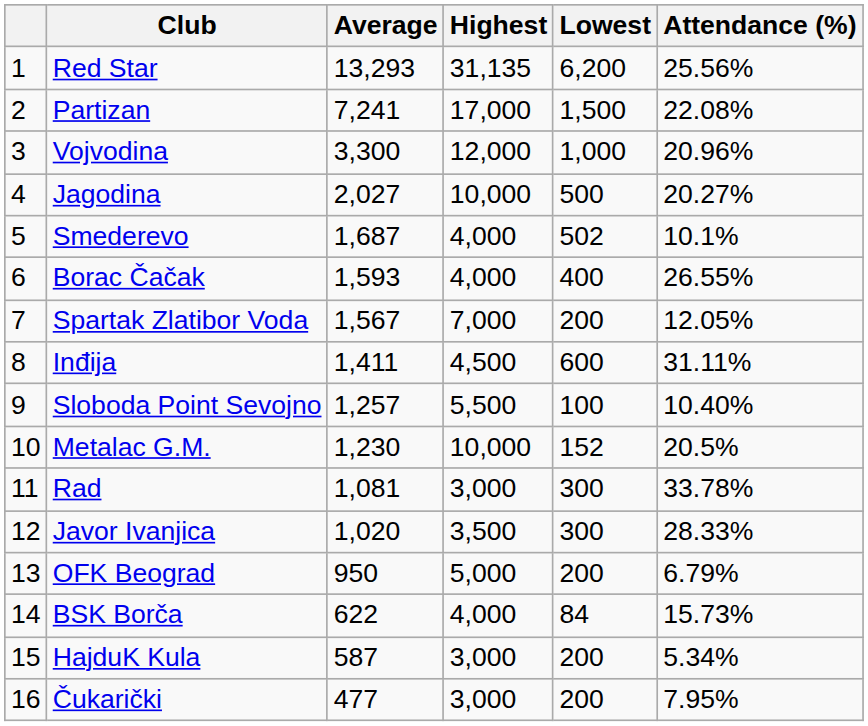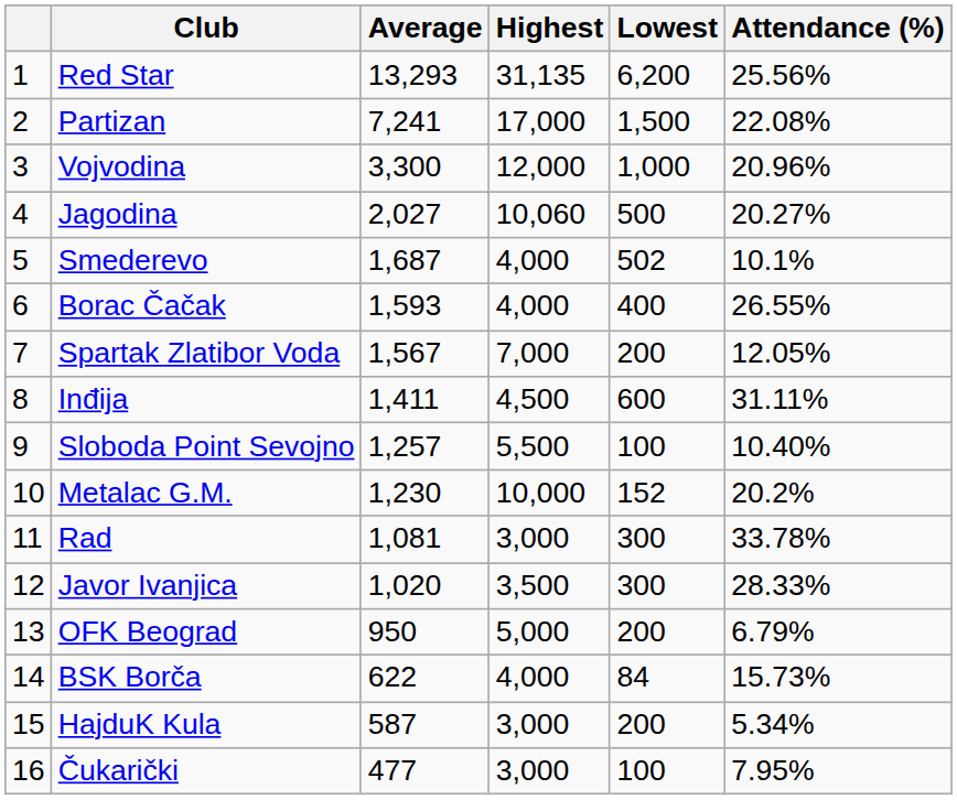 <table class="wikitable sortable">
 <tr>
 <th></th>
 <th>Club</th>
 <th>Average</th>
 <th>Highest</th>
 <th>Lowest</th>
 <th>Attendance (%)</th>
 </tr>
 <tr>
 <td>1</td>
 <td><a href='#'>Red Star</a></td>
 <td>13,293</td>
 <td>31,135</td>
 <td>6,200</td>
 <td>25.56%</td>
 </tr>
 <tr>
 <td>2</td>
 <td><a href='#'>Partizan</a></td>
 <td>7,241</td>
 <td>17,000</td>
 <td>1,500</td>
 <td>22.08%</td>
 </tr>
 <tr>
 <td>3</td>
 <td><a href='#'>Vojvodina</a></td>
 <td>3,300</td>
 <td>12,000</td>
 <td>1,000</td>
 <td>20.96%</td>
 </tr>
 <tr>
 <td>4</td>
 <td><a href='#'>Jagodina</a></td>
 <td>2,027</td>
-<td>10,000</td>
+<td>10,060</td>
 <td>500</td>
 <td>20.27%</td>
 </tr>
 <tr>
 <td>5</td>
 <td><a href='#'>Smederevo</a></td>
 <td>1,687</td>
 <td>4,000</td>
 <td>502</td>
 <td>10.1%</td>
 </tr>
 <tr>
 <td>6</td>
 <td><a href='#'>Borac Čačak</a></td>
 <td>1,593</td>
 <td>4,000</td>
 <td>400</td>
 <td>26.55%</td>
 </tr>
 <tr>
 <td>7</td>
 <td><a href='#'>Spartak Zlatibor Voda</a></td>
 <td>1,567</td>
 <td>7,000</td>
 <td>200</td>
 <td>12.05%</td>
 </tr>
 <tr>
 <td>8</td>
 <td><a href='#'>Inđija</a></td>
 <td>1,411</td>
 <td>4,500</td>
 <td>600</td>
 <td>31.11%</td>
 </tr>
 <tr>
 <td>9</td>
 <td><a href='#'>Sloboda Point Sevojno</a></td>
 <td>1,257</td>
 <td>5,500</td>
 <td>100</td>
 <td>10.40%</td>
 </tr>
 <tr>
 <td>10</td>
 <td><a href='#'>Metalac G.M.</a></td>
 <td>1,230</td>
 <td>10,000</td>
 <td>152</td>
-<td>20.5%</td>
+<td>20.2%</td>
 </tr>
 <tr>
 <td>11</td>
 <td><a href='#'>Rad</a></td>
 <td>1,081</td>
 <td>3,000</td>
 <td>300</td>
 <td>33.78%</td>
 </tr>
 <tr>
 <td>12</td>
 <td><a href='#'>Javor Ivanjica</a></td>
 <td>1,020</td>
 <td>3,500</td>
 <td>300</td>
 <td>28.33%</td>
 </tr>
 <tr>
 <td>13</td>
 <td><a href='#'>OFK Beograd</a></td>
 <td>950</td>
 <td>5,000</td>
 <td>200</td>
 <td>6.79%</td>
 </tr>
 <tr>
 <td>14</td>
 <td><a href='#'>BSK Borča</a></td>
 <td>622</td>
 <td>4,000</td>
 <td>84</td>
 <td>15.73%</td>
 </tr>
 <tr>
 <td>15</td>
 <td><a href='#'>HajduK Kula</a></td>
 <td>587</td>
 <td>3,000</td>
 <td>200</td>
 <td>5.34%</td>
 </tr>
 <tr>
 <td>16</td>
 <td><a href='#'>Čukarički</a></td>
 <td>477</td>
 <td>3,000</td>
-<td>200</td>
+<td>100</td>
 <td>7.95%</td>
 </tr>
 </table>
